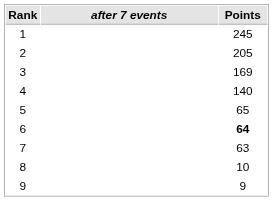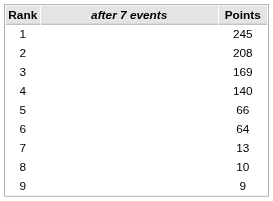 <table cellspacing="1" cellpadding="3" style="border:1px solid #AAAAAA;font-size:86%">
 <tr style="background-color: #E4E4E4;">
 <th style="border-bottom:1px solid #AAAAAA" width=10>Rank</th>
 <th style="border-bottom:1px solid #AAAAAA" width=200><em>after 7 events</em></th>
 <th style="border-bottom:1px solid #AAAAAA" width=50>Points</th>
 </tr>
 <tr>
 <td align=center>1</td>
 <td></td>
 <td align=center>245</td>
 </tr>
 <tr>
 <td align=center>2</td>
 <td></td>
-<td align=center>205</td>
+<td align=center>208</td>
 </tr>
 <tr>
 <td align=center>3</td>
 <td></td>
 <td align=center>169</td>
 </tr>
 <tr>
 <td align=center>4</td>
 <td></td>
 <td align=center>140</td>
 </tr>
 <tr>
 <td align=center>5</td>
 <td></td>
-<td align=center>65</td>
+<td align=center>66</td>
 </tr>
 <tr>
 <td align=center>6</td>
 <td></td>
-<td align=center><strong>64</strong></td>
+<td align=center>64</td>
 </tr>
 <tr>
 <td align=center>7</td>
 <td></td>
-<td align=center>63</td>
+<td align=center>13</td>
 </tr>
 <tr>
 <td align=center>8</td>
 <td></td>
 <td align=center>10</td>
 </tr>
 <tr>
 <td align=center>9</td>
 <td></td>
 <td align=center>9</td>
 </tr>
 </table>
